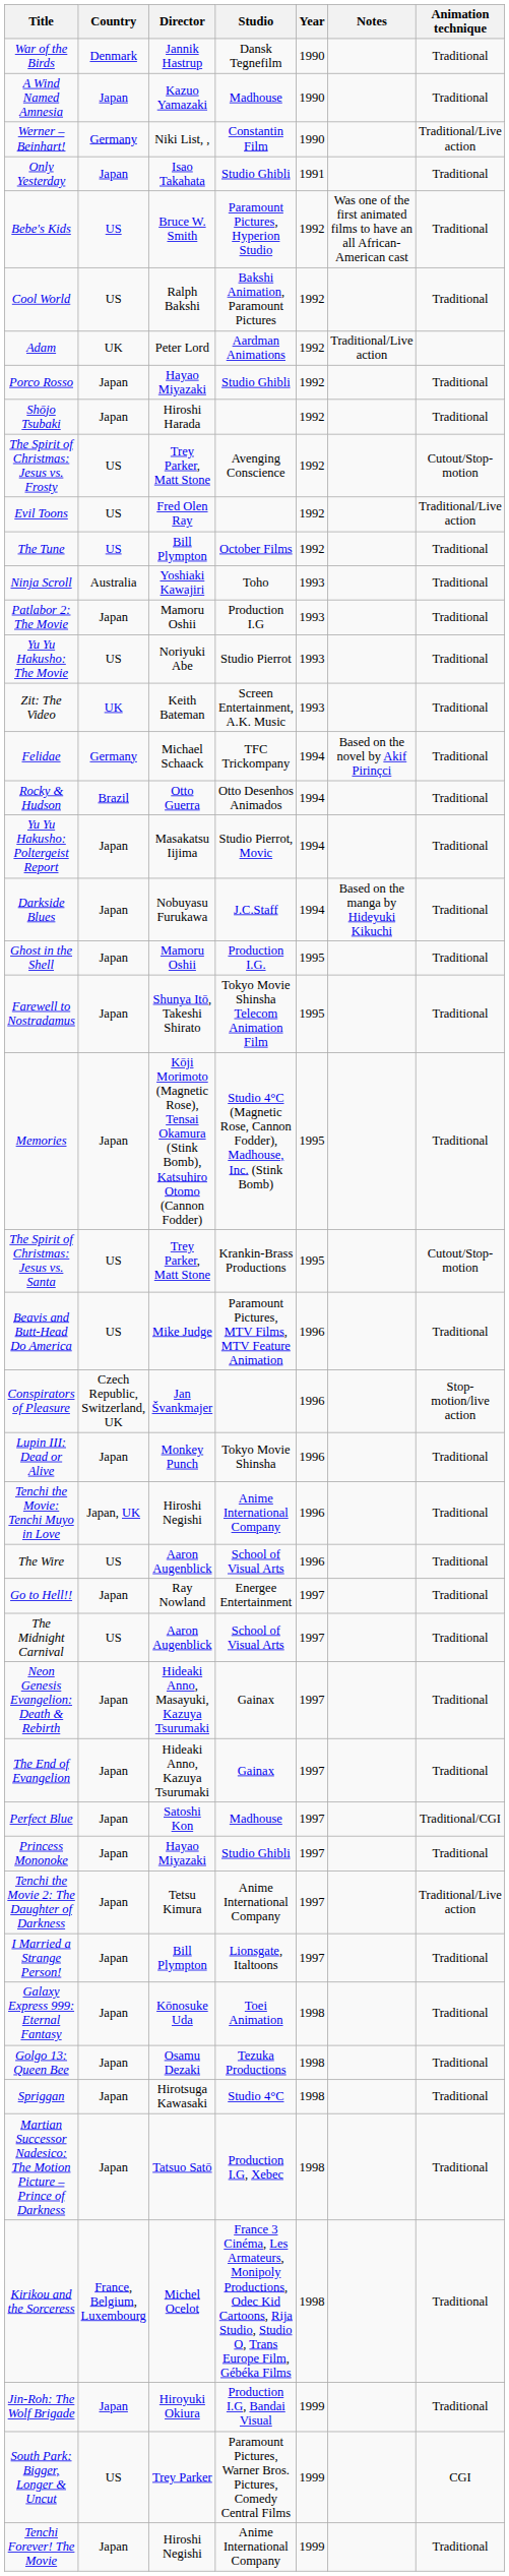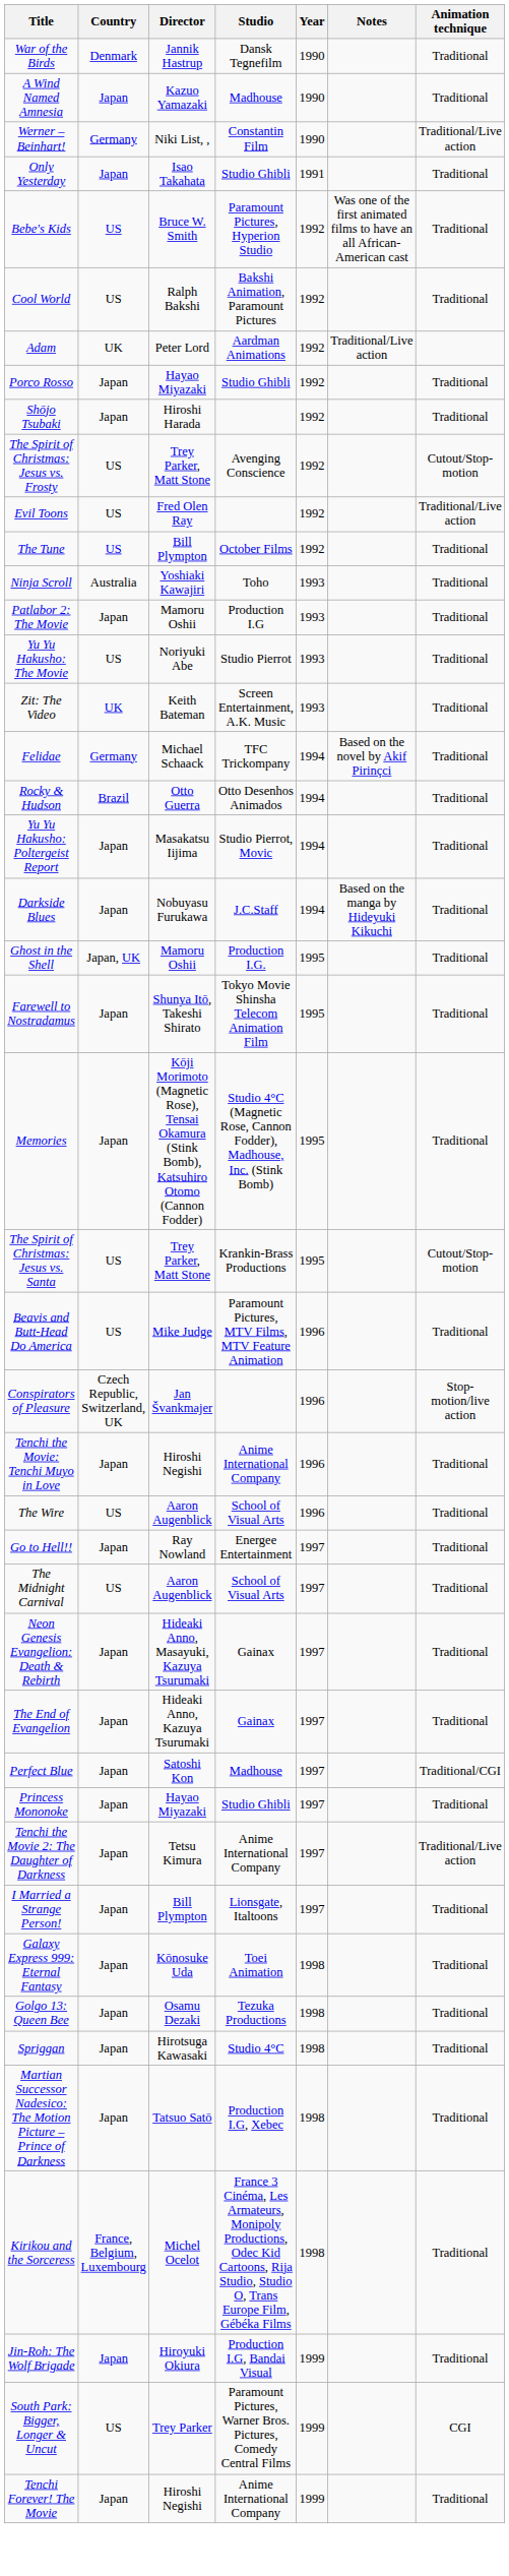 <table style="text-align:center;" class="wikitable sortable">
 <tr>
 <th scope="col">Title</th>
 <th scope="col">Country</th>
 <th scope="col">Director</th>
 <th scope="col">Studio</th>
 <th scope="col">Year</th>
 <th scope="col">Notes</th>
 <th scope="col">Animation technique</th>
 </tr>
 <tr>
 <td><em><a href='#'>War of the Birds</a></em></td>
 <td><a href='#'>Denmark</a></td>
 <td><a href='#'>Jannik Hastrup</a></td>
 <td>Dansk Tegnefilm</td>
 <td>1990</td>
 <td></td>
 <td>Traditional</td>
 </tr>
 <tr>
 <td><em><a href='#'>A Wind Named Amnesia</a></em></td>
 <td><a href='#'>Japan</a></td>
 <td><a href='#'>Kazuo Yamazaki</a></td>
 <td><a href='#'>Madhouse</a></td>
 <td>1990</td>
 <td></td>
 <td>Traditional</td>
 </tr>
 <tr>
 <td><em><a href='#'>Werner – Beinhart!</a></em></td>
 <td><a href='#'>Germany</a></td>
 <td>Niki List, , </td>
 <td><a href='#'>Constantin Film</a></td>
 <td>1990</td>
 <td></td>
 <td>Traditional/Live action</td>
 </tr>
 <tr>
 <td><em><a href='#'>Only Yesterday</a></em></td>
 <td><a href='#'>Japan</a></td>
 <td><a href='#'>Isao Takahata</a></td>
 <td><a href='#'>Studio Ghibli</a></td>
 <td>1991</td>
 <td></td>
 <td>Traditional</td>
 </tr>
 <tr>
 <td><em><a href='#'>Bebe's Kids</a></em></td>
 <td><a href='#'>US</a></td>
 <td><a href='#'>Bruce W. Smith</a></td>
 <td><a href='#'>Paramount Pictures</a>, <a href='#'>Hyperion Studio</a></td>
 <td>1992</td>
 <td>Was one of the first animated films to have an all African-American cast</td>
 <td>Traditional</td>
 </tr>
 <tr>
 <td><em><a href='#'>Cool World</a></em></td>
 <td>US</td>
 <td>Ralph Bakshi</td>
 <td><a href='#'>Bakshi Animation</a>, Paramount Pictures</td>
 <td>1992</td>
 <td></td>
 <td>Traditional</td>
 </tr>
 <tr>
 <td><em><a href='#'>Adam</a></em></td>
 <td>UK</td>
 <td>Peter Lord</td>
 <td><a href='#'>Aardman Animations</a></td>
 <td>1992</td>
 <td>Traditional/Live action</td>
 </tr>
 <tr>
 <td><em><a href='#'>Porco Rosso</a></em></td>
 <td>Japan</td>
 <td><a href='#'>Hayao Miyazaki</a></td>
 <td><a href='#'>Studio Ghibli</a></td>
 <td>1992</td>
 <td></td>
 <td>Traditional</td>
 </tr>
 <tr>
 <td><em><a href='#'>Shōjo Tsubaki</a></em></td>
 <td>Japan</td>
 <td>Hiroshi Harada</td>
 <td></td>
 <td>1992</td>
 <td></td>
 <td>Traditional</td>
 </tr>
 <tr>
 <td><em><a href='#'>The Spirit of Christmas: Jesus vs. Frosty</a></em></td>
 <td>US</td>
 <td><a href='#'>Trey Parker</a>, <a href='#'>Matt Stone</a></td>
 <td>Avenging Conscience</td>
 <td>1992</td>
 <td></td>
 <td>Cutout/Stop-motion</td>
 </tr>
 <tr>
 <td><em><a href='#'>Evil Toons</a></em></td>
 <td>US</td>
 <td><a href='#'>Fred Olen Ray</a></td>
 <td></td>
 <td>1992</td>
 <td></td>
 <td>Traditional/Live action</td>
 </tr>
 <tr>
 <td><em><a href='#'>The Tune</a></em></td>
 <td><a href='#'>US</a></td>
 <td><a href='#'>Bill Plympton</a></td>
 <td><a href='#'>October Films</a></td>
 <td>1992</td>
 <td></td>
 <td>Traditional</td>
 </tr>
 <tr>
 <td><em><a href='#'>Ninja Scroll</a></em></td>
 <td>Australia</td>
 <td><a href='#'>Yoshiaki Kawajiri</a></td>
 <td>Toho</td>
 <td>1993</td>
 <td></td>
 <td>Traditional</td>
 </tr>
 <tr>
 <td><em><a href='#'>Patlabor 2: The Movie</a></em></td>
 <td>Japan</td>
 <td>Mamoru Oshii</td>
 <td>Production I.G</td>
 <td>1993</td>
 <td></td>
 <td>Traditional</td>
 </tr>
 <tr>
 <td><em><a href='#'>Yu Yu Hakusho: The Movie</a></em></td>
 <td>US</td>
 <td>Noriyuki Abe</td>
 <td>Studio Pierrot</td>
 <td>1993</td>
 <td></td>
 <td>Traditional</td>
 </tr>
 <tr>
 <td><em>Zit: The Video</em></td>
 <td><a href='#'>UK</a></td>
 <td>Keith Bateman</td>
 <td>Screen Entertainment, A.K. Music</td>
 <td>1993</td>
 <td></td>
 <td>Traditional</td>
 </tr>
 <tr>
 <td><em><a href='#'>Felidae</a></em></td>
 <td><a href='#'>Germany</a></td>
 <td>Michael Schaack</td>
 <td>TFC Trickompany</td>
 <td>1994</td>
 <td>Based on the novel by <a href='#'>Akif Pirinçci</a></td>
 <td>Traditional</td>
 </tr>
 <tr>
 <td><em><a href='#'>Rocky & Hudson</a></em></td>
 <td><a href='#'>Brazil</a></td>
 <td><a href='#'>Otto Guerra</a></td>
 <td>Otto Desenhos Animados</td>
 <td>1994</td>
 <td></td>
 <td>Traditional</td>
 </tr>
 <tr>
 <td><em><a href='#'>Yu Yu Hakusho: Poltergeist Report</a></em></td>
 <td>Japan</td>
 <td>Masakatsu Iijima</td>
 <td>Studio Pierrot, <a href='#'>Movic</a></td>
 <td>1994</td>
 <td></td>
 <td>Traditional</td>
 </tr>
 <tr>
 <td><em><a href='#'>Darkside Blues</a></em></td>
 <td>Japan</td>
 <td>Nobuyasu Furukawa</td>
 <td><a href='#'>J.C.Staff</a></td>
 <td>1994</td>
 <td>Based on the manga by <a href='#'>Hideyuki Kikuchi</a></td>
 <td>Traditional</td>
 </tr>
 <tr>
 <td><em><a href='#'>Ghost in the Shell</a></em></td>
-<td>Japan</td>
+<td>Japan, <a href='#'>UK</a></td>
 <td><a href='#'>Mamoru Oshii</a></td>
 <td><a href='#'>Production I.G.</a></td>
 <td>1995</td>
 <td></td>
 <td>Traditional</td>
 </tr>
 <tr>
 <td><em><a href='#'>Farewell to Nostradamus</a></em></td>
 <td>Japan</td>
 <td><a href='#'>Shunya Itō</a>, Takeshi Shirato</td>
 <td>Tokyo Movie Shinsha<br><a href='#'>Telecom Animation Film</a></td>
 <td>1995</td>
 <td></td>
 <td>Traditional</td>
 </tr>
 <tr>
 <td><em><a href='#'>Memories</a></em></td>
 <td>Japan</td>
 <td><a href='#'>Kōji Morimoto</a> (Magnetic Rose), <a href='#'>Tensai Okamura</a> (Stink Bomb), <a href='#'>Katsuhiro Otomo</a> (Cannon Fodder)</td>
 <td><a href='#'>Studio 4°C</a> (Magnetic Rose, Cannon Fodder), <a href='#'>Madhouse, Inc.</a> (Stink Bomb)</td>
 <td>1995</td>
 <td></td>
 <td>Traditional</td>
 </tr>
 <tr>
 <td><em><a href='#'>The Spirit of Christmas: Jesus vs. Santa</a></em></td>
 <td>US</td>
 <td><a href='#'>Trey Parker</a>, <a href='#'>Matt Stone</a></td>
 <td>Krankin-Brass Productions</td>
 <td>1995</td>
 <td></td>
 <td>Cutout/Stop-motion</td>
 </tr>
 <tr>
 <td><em><a href='#'>Beavis and Butt-Head Do America</a></em></td>
 <td>US</td>
 <td><a href='#'>Mike Judge</a></td>
 <td>Paramount Pictures, <a href='#'>MTV Films</a>, <a href='#'>MTV Feature Animation</a></td>
 <td>1996</td>
 <td></td>
 <td>Traditional</td>
 </tr>
 <tr>
 <td><em><a href='#'>Conspirators of Pleasure</a></em></td>
 <td>Czech Republic, Switzerland, UK</td>
 <td><a href='#'>Jan Švankmajer</a></td>
 <td></td>
 <td>1996</td>
 <td></td>
 <td>Stop-motion/live action</td>
 </tr>
 <tr>
-<td><em><a href='#'>Lupin III: Dead or Alive</a></em></td>
+<td><em><a href='#'>Tenchi the Movie: Tenchi Muyo in Love</a></em></td>
 <td>Japan</td>
-<td><a href='#'>Monkey Punch</a></td>
-<td>Tokyo Movie Shinsha</td>
-<td>1996</td>
-<td></td>
-<td>Traditional</td>
-</tr>
-<tr>
-<td><em><a href='#'>Tenchi the Movie: Tenchi Muyo in Love</a></em></td>
-<td>Japan, <a href='#'>UK</a></td>
 <td>Hiroshi Negishi</td>
 <td><a href='#'>Anime International Company</a></td>
 <td>1996</td>
 <td></td>
 <td>Traditional</td>
 </tr>
 <tr>
 <td><em>The Wire</em></td>
 <td>US</td>
 <td><a href='#'>Aaron Augenblick</a></td>
 <td><a href='#'>School of Visual Arts</a></td>
 <td>1996</td>
 <td></td>
 <td>Traditional</td>
 </tr>
 <tr>
 <td><em><a href='#'>Go to Hell!!</a></em></td>
 <td>Japan</td>
 <td>Ray Nowland</td>
 <td>Energee Entertainment</td>
 <td>1997</td>
 <td></td>
 <td>Traditional</td>
 </tr>
 <tr>
 <td><em>The Midnight Carnival</em></td>
 <td>US</td>
 <td><a href='#'>Aaron Augenblick</a></td>
 <td><a href='#'>School of Visual Arts</a></td>
 <td>1997</td>
 <td></td>
 <td>Traditional</td>
 </tr>
 <tr>
 <td><em><a href='#'>Neon Genesis Evangelion: Death & Rebirth</a></em></td>
 <td>Japan</td>
 <td><a href='#'>Hideaki Anno</a>, Masayuki, <a href='#'>Kazuya Tsurumaki</a></td>
 <td>Gainax</td>
 <td>1997</td>
 <td></td>
 <td>Traditional</td>
 </tr>
 <tr>
 <td><em><a href='#'>The End of Evangelion</a></em></td>
 <td>Japan</td>
 <td>Hideaki Anno, Kazuya Tsurumaki</td>
 <td><a href='#'>Gainax</a></td>
 <td>1997</td>
 <td></td>
 <td>Traditional</td>
 </tr>
 <tr>
 <td><em><a href='#'>Perfect Blue</a></em></td>
 <td>Japan</td>
 <td><a href='#'>Satoshi Kon</a></td>
 <td><a href='#'>Madhouse</a></td>
 <td>1997</td>
 <td></td>
 <td>Traditional/CGI</td>
 </tr>
 <tr>
 <td><em><a href='#'>Princess Mononoke</a></em></td>
 <td>Japan</td>
 <td><a href='#'>Hayao Miyazaki</a></td>
 <td><a href='#'>Studio Ghibli</a></td>
 <td>1997</td>
 <td></td>
 <td>Traditional</td>
 </tr>
 <tr>
 <td><em><a href='#'>Tenchi the Movie 2: The Daughter of Darkness</a></em></td>
 <td>Japan</td>
 <td>Tetsu Kimura</td>
 <td>Anime International Company</td>
 <td>1997</td>
 <td></td>
 <td>Traditional/Live action</td>
 </tr>
 <tr>
 <td><em><a href='#'>I Married a Strange Person!</a></em></td>
 <td>Japan</td>
 <td><a href='#'>Bill Plympton</a></td>
 <td><a href='#'>Lionsgate</a>, Italtoons</td>
 <td>1997</td>
 <td></td>
 <td>Traditional</td>
 </tr>
 <tr>
 <td><em><a href='#'>Galaxy Express 999: Eternal Fantasy</a></em></td>
 <td>Japan</td>
 <td><a href='#'>Kōnosuke Uda</a></td>
 <td><a href='#'>Toei Animation</a></td>
 <td>1998</td>
 <td></td>
 <td>Traditional</td>
 </tr>
 <tr>
 <td><em><a href='#'>Golgo 13: Queen Bee</a></em></td>
 <td>Japan</td>
 <td><a href='#'>Osamu Dezaki</a></td>
 <td><a href='#'>Tezuka Productions</a></td>
 <td>1998</td>
 <td></td>
 <td>Traditional</td>
 </tr>
 <tr>
 <td><em><a href='#'>Spriggan</a></em></td>
 <td>Japan</td>
 <td>Hirotsuga Kawasaki</td>
 <td><a href='#'>Studio 4°C</a></td>
 <td>1998</td>
 <td></td>
 <td>Traditional</td>
 </tr>
 <tr>
 <td><em><a href='#'>Martian Successor Nadesico: The Motion Picture – Prince of Darkness</a></em></td>
 <td>Japan</td>
 <td><a href='#'>Tatsuo Satō</a></td>
 <td><a href='#'>Production I.G</a>, <a href='#'>Xebec</a></td>
 <td>1998</td>
 <td></td>
 <td>Traditional</td>
 </tr>
 <tr>
 <td><em><a href='#'>Kirikou and the Sorceress</a></em></td>
 <td><a href='#'>France</a>, <a href='#'>Belgium</a>, <a href='#'>Luxembourg</a></td>
 <td><a href='#'>Michel Ocelot</a></td>
 <td><a href='#'>France 3 Cinéma</a>, <a href='#'>Les Armateurs</a>, <a href='#'>Monipoly Productions</a>, <a href='#'>Odec Kid Cartoons</a>, <a href='#'>Rija Studio</a>, <a href='#'>Studio O</a>, <a href='#'>Trans Europe Film</a>, <a href='#'>Gébéka Films</a></td>
 <td>1998</td>
 <td></td>
 <td>Traditional</td>
 </tr>
 <tr>
 <td><em><a href='#'>Jin-Roh: The Wolf Brigade</a></em></td>
 <td><a href='#'>Japan</a></td>
 <td><a href='#'>Hiroyuki Okiura</a></td>
 <td><a href='#'>Production I.G</a>, <a href='#'>Bandai Visual</a></td>
 <td>1999</td>
 <td></td>
 <td>Traditional</td>
 </tr>
 <tr>
 <td><em><a href='#'>South Park: Bigger, Longer & Uncut</a></em></td>
 <td>US</td>
 <td><a href='#'>Trey Parker</a></td>
 <td>Paramount Pictures, Warner Bros. Pictures, Comedy Central Films</td>
 <td>1999</td>
 <td></td>
 <td>CGI</td>
 </tr>
 <tr>
 <td><em><a href='#'>Tenchi Forever! The Movie</a></em></td>
 <td>Japan</td>
 <td>Hiroshi Negishi</td>
 <td>Anime International Company</td>
 <td>1999</td>
 <td></td>
 <td>Traditional</td>
 </tr>
 </table>
